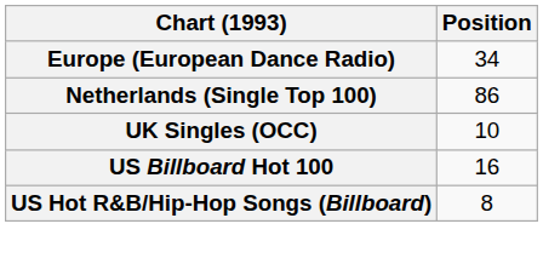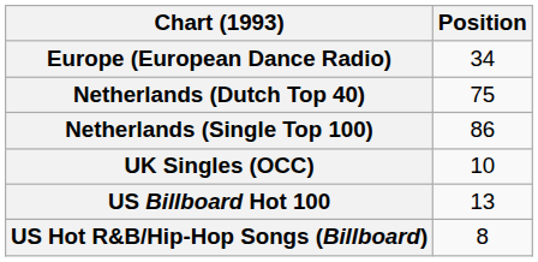 <table class="wikitable sortable plainrowheaders" style="text-align:center">
 <tr>
 <th scope="col">Chart (1993)</th>
 <th scope="col">Position</th>
 </tr>
 <tr>
 <th scope="row">Europe (European Dance Radio)</th>
 <td>34</td>
+</tr>
+<tr>
+<th scope="row">Netherlands (Dutch Top 40)</th>
+<td>75</td>
 </tr>
 <tr>
 <th scope="row">Netherlands (Single Top 100)</th>
 <td>86</td>
 </tr>
 <tr>
 <th scope="row">UK Singles (OCC)</th>
 <td>10</td>
 </tr>
 <tr>
 <th scope="row">US <em>Billboard</em> Hot 100</th>
-<td>16</td>
+<td>13</td>
 </tr>
 <tr>
 <th scope="row">US Hot R&B/Hip-Hop Songs (<em>Billboard</em>)</th>
 <td>8</td>
 </tr>
 </table>
